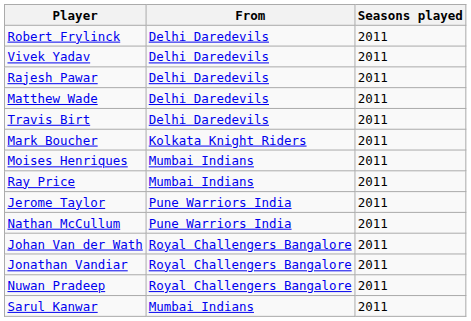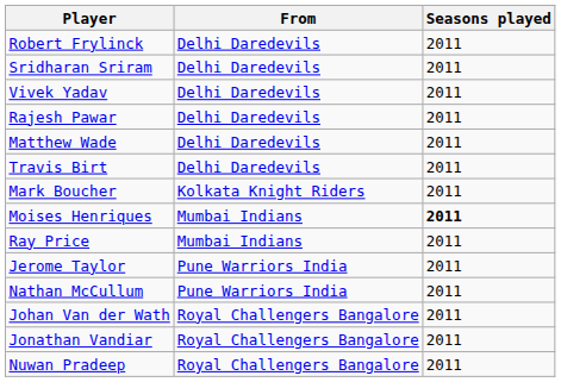 <table class="wikitable" style="font-size:97%;">
 <tr>
 <th>Player</th>
 <th>From</th>
 <th>Seasons played</th>
 </tr>
 <tr>
 <td> <a href='#'>Robert Frylinck</a></td>
+<td><a href='#'>Delhi Daredevils</a></td>
+<td>2011</td>
+</tr>
+<tr>
+<td> <a href='#'>Sridharan Sriram</a></td>
 <td><a href='#'>Delhi Daredevils</a></td>
 <td>2011</td>
 </tr>
 <tr>
 <td> <a href='#'>Vivek Yadav</a></td>
 <td><a href='#'>Delhi Daredevils</a></td>
 <td>2011</td>
 </tr>
 <tr>
 <td> <a href='#'>Rajesh Pawar</a></td>
 <td><a href='#'>Delhi Daredevils</a></td>
 <td>2011</td>
 </tr>
 <tr>
 <td> <a href='#'>Matthew Wade</a></td>
 <td><a href='#'>Delhi Daredevils</a></td>
 <td>2011</td>
 </tr>
 <tr>
 <td> <a href='#'>Travis Birt</a></td>
 <td><a href='#'>Delhi Daredevils</a></td>
 <td>2011</td>
 </tr>
 <tr>
 <td> <a href='#'>Mark Boucher</a></td>
 <td><a href='#'>Kolkata Knight Riders</a></td>
 <td>2011</td>
 </tr>
 <tr>
 <td> <a href='#'>Moises Henriques</a></td>
 <td><a href='#'>Mumbai Indians</a></td>
-<td>2011</td>
+<td><strong>2011</strong></td>
 </tr>
 <tr>
 <td> <a href='#'>Ray Price</a></td>
 <td><a href='#'>Mumbai Indians</a></td>
 <td>2011</td>
 </tr>
 <tr>
 <td> <a href='#'>Jerome Taylor</a></td>
 <td><a href='#'>Pune Warriors India</a></td>
 <td>2011</td>
 </tr>
 <tr>
 <td> <a href='#'>Nathan McCullum</a></td>
 <td><a href='#'>Pune Warriors India</a></td>
 <td>2011</td>
 </tr>
 <tr>
 <td> <a href='#'>Johan Van der Wath</a></td>
 <td><a href='#'>Royal Challengers Bangalore</a></td>
 <td>2011</td>
 </tr>
 <tr>
 <td> <a href='#'>Jonathan Vandiar</a></td>
 <td><a href='#'>Royal Challengers Bangalore</a></td>
 <td>2011</td>
 </tr>
 <tr>
 <td> <a href='#'>Nuwan Pradeep</a></td>
 <td><a href='#'>Royal Challengers Bangalore</a></td>
 <td>2011</td>
 </tr>
-<tr>
-<td> <a href='#'>Sarul Kanwar</a></td>
-<td><a href='#'>Mumbai Indians</a></td>
-<td>2011</td>
-</tr>
 </table>
